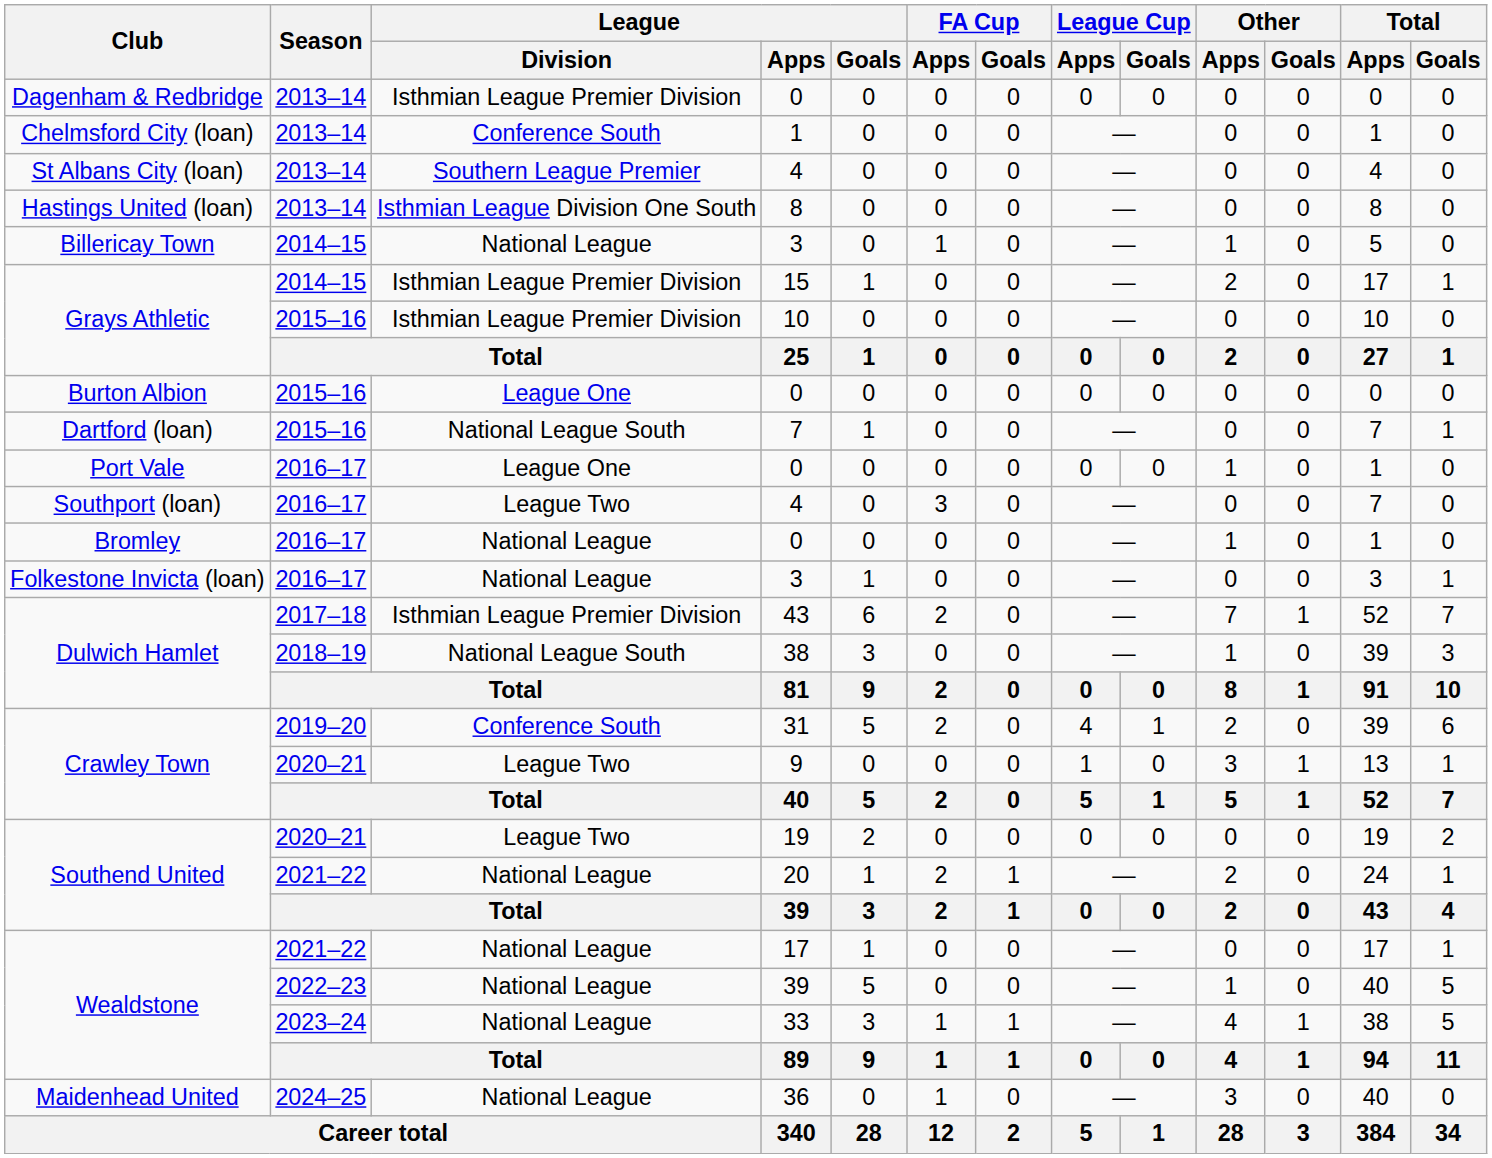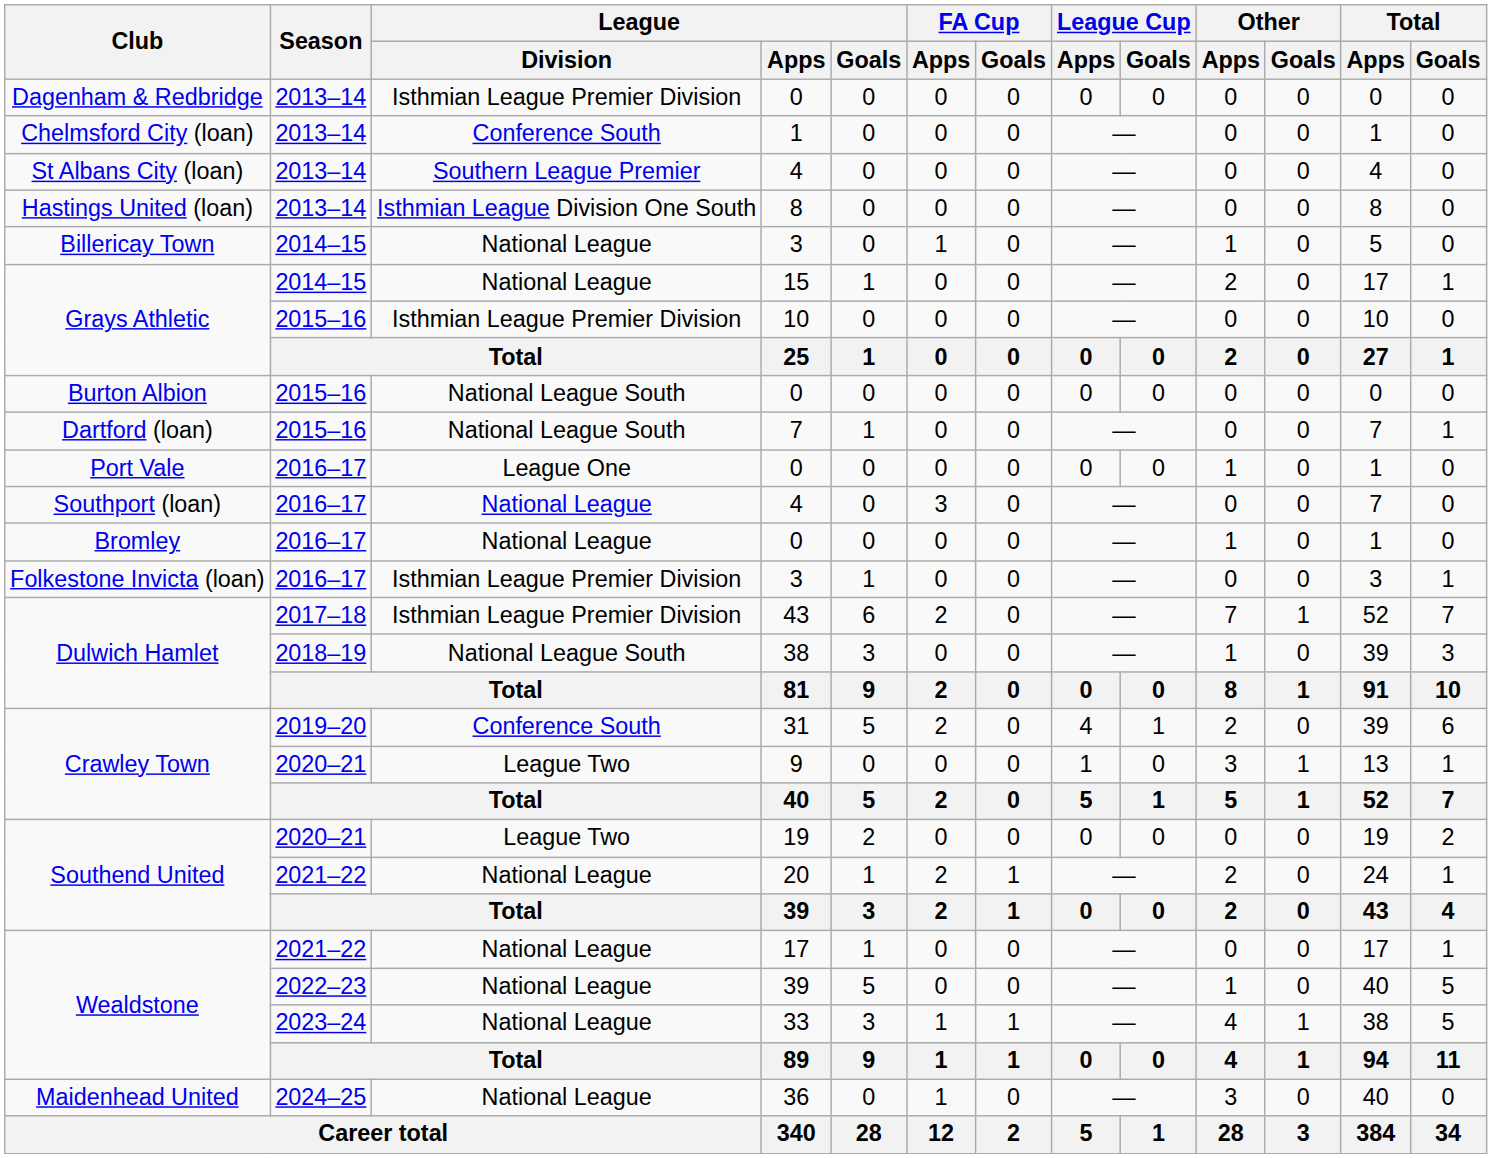 <table class="wikitable" style="text-align: center">
 <tr>
 <th rowspan="2">Club</th>
 <th rowspan="2">Season</th>
 <th colspan="3">League</th>
 <th colspan="2"><a href='#'>FA Cup</a></th>
 <th colspan="2"><a href='#'>League Cup</a></th>
 <th colspan="2">Other</th>
 <th colspan="2">Total</th>
 </tr>
 <tr>
 <th>Division</th>
 <th>Apps</th>
 <th>Goals</th>
 <th>Apps</th>
 <th>Goals</th>
 <th>Apps</th>
 <th>Goals</th>
 <th>Apps</th>
 <th>Goals</th>
 <th>Apps</th>
 <th>Goals</th>
 </tr>
 <tr>
 <td><a href='#'>Dagenham & Redbridge</a></td>
 <td><a href='#'>2013–14</a></td>
 <td>Isthmian League Premier Division</td>
 <td>0</td>
 <td>0</td>
 <td>0</td>
 <td>0</td>
 <td>0</td>
 <td>0</td>
 <td>0</td>
 <td>0</td>
 <td>0</td>
 <td>0</td>
 </tr>
 <tr>
 <td><a href='#'>Chelmsford City</a> (loan)</td>
 <td><a href='#'>2013–14</a></td>
 <td><a href='#'>Conference South</a></td>
 <td>1</td>
 <td>0</td>
 <td>0</td>
 <td>0</td>
 <td colspan="2">—</td>
 <td>0</td>
 <td>0</td>
 <td>1</td>
 <td>0</td>
 </tr>
 <tr>
 <td><a href='#'>St Albans City</a> (loan)</td>
 <td><a href='#'>2013–14</a></td>
 <td><a href='#'>Southern League Premier</a></td>
 <td>4</td>
 <td>0</td>
 <td>0</td>
 <td>0</td>
 <td colspan="2">—</td>
 <td>0</td>
 <td>0</td>
 <td>4</td>
 <td>0</td>
 </tr>
 <tr>
 <td><a href='#'>Hastings United</a> (loan)</td>
 <td><a href='#'>2013–14</a></td>
 <td><a href='#'>Isthmian League</a> Division One South</td>
 <td>8</td>
 <td>0</td>
 <td>0</td>
 <td>0</td>
 <td colspan="2">—</td>
 <td>0</td>
 <td>0</td>
 <td>8</td>
 <td>0</td>
 </tr>
 <tr>
 <td><a href='#'>Billericay Town</a></td>
 <td><a href='#'>2014–15</a></td>
 <td>National League</td>
 <td>3</td>
 <td>0</td>
 <td>1</td>
 <td>0</td>
 <td colspan="2">—</td>
 <td>1</td>
 <td>0</td>
 <td>5</td>
 <td>0</td>
 </tr>
 <tr>
 <td rowspan="3"><a href='#'>Grays Athletic</a></td>
 <td><a href='#'>2014–15</a></td>
-<td>Isthmian League Premier Division</td>
+<td>National League</td>
 <td>15</td>
 <td>1</td>
 <td>0</td>
 <td>0</td>
 <td colspan="2">—</td>
 <td>2</td>
 <td>0</td>
 <td>17</td>
 <td>1</td>
 </tr>
 <tr>
 <td><a href='#'>2015–16</a></td>
 <td>Isthmian League Premier Division</td>
 <td>10</td>
 <td>0</td>
 <td>0</td>
 <td>0</td>
 <td colspan="2">—</td>
 <td>0</td>
 <td>0</td>
 <td>10</td>
 <td>0</td>
 </tr>
 <tr>
 <th colspan="2">Total</th>
 <th>25</th>
 <th>1</th>
 <th>0</th>
 <th>0</th>
 <th>0</th>
 <th>0</th>
 <th>2</th>
 <th>0</th>
 <th>27</th>
 <th>1</th>
 </tr>
 <tr>
 <td><a href='#'>Burton Albion</a></td>
 <td><a href='#'>2015–16</a></td>
-<td><a href='#'>League One</a></td>
+<td>National League South</td>
 <td>0</td>
 <td>0</td>
 <td>0</td>
 <td>0</td>
 <td>0</td>
 <td>0</td>
 <td>0</td>
 <td>0</td>
 <td>0</td>
 <td>0</td>
 </tr>
 <tr>
 <td><a href='#'>Dartford</a> (loan)</td>
 <td><a href='#'>2015–16</a></td>
 <td>National League South</td>
 <td>7</td>
 <td>1</td>
 <td>0</td>
 <td>0</td>
 <td colspan="2">—</td>
 <td>0</td>
 <td>0</td>
 <td>7</td>
 <td>1</td>
 </tr>
 <tr>
 <td><a href='#'>Port Vale</a></td>
 <td><a href='#'>2016–17</a></td>
 <td>League One</td>
 <td>0</td>
 <td>0</td>
 <td>0</td>
 <td>0</td>
 <td>0</td>
 <td>0</td>
 <td>1</td>
 <td>0</td>
 <td>1</td>
 <td>0</td>
 </tr>
 <tr>
 <td><a href='#'>Southport</a> (loan)</td>
 <td><a href='#'>2016–17</a></td>
-<td>League Two</td>
+<td><a href='#'>National League</a></td>
 <td>4</td>
 <td>0</td>
 <td>3</td>
 <td>0</td>
 <td colspan="2">—</td>
 <td>0</td>
 <td>0</td>
 <td>7</td>
 <td>0</td>
 </tr>
 <tr>
 <td><a href='#'>Bromley</a></td>
 <td><a href='#'>2016–17</a></td>
 <td>National League</td>
 <td>0</td>
 <td>0</td>
 <td>0</td>
 <td>0</td>
 <td colspan="2">—</td>
 <td>1</td>
 <td>0</td>
 <td>1</td>
 <td>0</td>
 </tr>
 <tr>
 <td><a href='#'>Folkestone Invicta</a> (loan)</td>
 <td><a href='#'>2016–17</a></td>
-<td>National League</td>
+<td>Isthmian League Premier Division</td>
 <td>3</td>
 <td>1</td>
 <td>0</td>
 <td>0</td>
 <td colspan="2">—</td>
 <td>0</td>
 <td>0</td>
 <td>3</td>
 <td>1</td>
 </tr>
 <tr>
 <td rowspan="3"><a href='#'>Dulwich Hamlet</a></td>
 <td><a href='#'>2017–18</a></td>
 <td>Isthmian League Premier Division</td>
 <td>43</td>
 <td>6</td>
 <td>2</td>
 <td>0</td>
 <td colspan="2">—</td>
 <td>7</td>
 <td>1</td>
 <td>52</td>
 <td>7</td>
 </tr>
 <tr>
 <td><a href='#'>2018–19</a></td>
 <td>National League South</td>
 <td>38</td>
 <td>3</td>
 <td>0</td>
 <td>0</td>
 <td colspan="2">—</td>
 <td>1</td>
 <td>0</td>
 <td>39</td>
 <td>3</td>
 </tr>
 <tr>
 <th colspan="2">Total</th>
 <th>81</th>
 <th>9</th>
 <th>2</th>
 <th>0</th>
 <th>0</th>
 <th>0</th>
 <th>8</th>
 <th>1</th>
 <th>91</th>
 <th>10</th>
 </tr>
 <tr>
 <td rowspan="3"><a href='#'>Crawley Town</a></td>
 <td><a href='#'>2019–20</a></td>
 <td><a href='#'>Conference South</a></td>
 <td>31</td>
 <td>5</td>
 <td>2</td>
 <td>0</td>
 <td>4</td>
 <td>1</td>
 <td>2</td>
 <td>0</td>
 <td>39</td>
 <td>6</td>
 </tr>
 <tr>
 <td><a href='#'>2020–21</a></td>
 <td>League Two</td>
 <td>9</td>
 <td>0</td>
 <td>0</td>
 <td>0</td>
 <td>1</td>
 <td>0</td>
 <td>3</td>
 <td>1</td>
 <td>13</td>
 <td>1</td>
 </tr>
 <tr>
 <th colspan="2">Total</th>
 <th>40</th>
 <th>5</th>
 <th>2</th>
 <th>0</th>
 <th>5</th>
 <th>1</th>
 <th>5</th>
 <th>1</th>
 <th>52</th>
 <th>7</th>
 </tr>
 <tr>
 <td rowspan="3"><a href='#'>Southend United</a></td>
 <td><a href='#'>2020–21</a></td>
 <td>League Two</td>
 <td>19</td>
 <td>2</td>
 <td>0</td>
 <td>0</td>
 <td>0</td>
 <td>0</td>
 <td>0</td>
 <td>0</td>
 <td>19</td>
 <td>2</td>
 </tr>
 <tr>
 <td><a href='#'>2021–22</a></td>
 <td>National League</td>
 <td>20</td>
 <td>1</td>
 <td>2</td>
 <td>1</td>
 <td colspan="2">—</td>
 <td>2</td>
 <td>0</td>
 <td>24</td>
 <td>1</td>
 </tr>
 <tr>
 <th colspan="2">Total</th>
 <th>39</th>
 <th>3</th>
 <th>2</th>
 <th>1</th>
 <th>0</th>
 <th>0</th>
 <th>2</th>
 <th>0</th>
 <th>43</th>
 <th>4</th>
 </tr>
 <tr>
 <td rowspan="4"><a href='#'>Wealdstone</a></td>
 <td><a href='#'>2021–22</a></td>
 <td>National League</td>
 <td>17</td>
 <td>1</td>
 <td>0</td>
 <td>0</td>
 <td colspan="2">—</td>
 <td>0</td>
 <td>0</td>
 <td>17</td>
 <td>1</td>
 </tr>
 <tr>
 <td><a href='#'>2022–23</a></td>
 <td>National League</td>
 <td>39</td>
 <td>5</td>
 <td>0</td>
 <td>0</td>
 <td colspan="2">—</td>
 <td>1</td>
 <td>0</td>
 <td>40</td>
 <td>5</td>
 </tr>
 <tr>
 <td><a href='#'>2023–24</a></td>
 <td>National League</td>
 <td>33</td>
 <td>3</td>
 <td>1</td>
 <td>1</td>
 <td colspan="2">—</td>
 <td>4</td>
 <td>1</td>
 <td>38</td>
 <td>5</td>
 </tr>
 <tr>
 <th colspan="2">Total</th>
 <th>89</th>
 <th>9</th>
 <th>1</th>
 <th>1</th>
 <th>0</th>
 <th>0</th>
 <th>4</th>
 <th>1</th>
 <th>94</th>
 <th>11</th>
 </tr>
 <tr>
 <td><a href='#'>Maidenhead United</a></td>
 <td><a href='#'>2024–25</a></td>
 <td>National League</td>
 <td>36</td>
 <td>0</td>
 <td>1</td>
 <td>0</td>
 <td colspan="2">—</td>
 <td>3</td>
 <td>0</td>
 <td>40</td>
 <td>0</td>
 </tr>
 <tr>
 <th colspan="3">Career total</th>
 <th>340</th>
 <th>28</th>
 <th>12</th>
 <th>2</th>
 <th>5</th>
 <th>1</th>
 <th>28</th>
 <th>3</th>
 <th>384</th>
 <th>34</th>
 </tr>
 </table>
